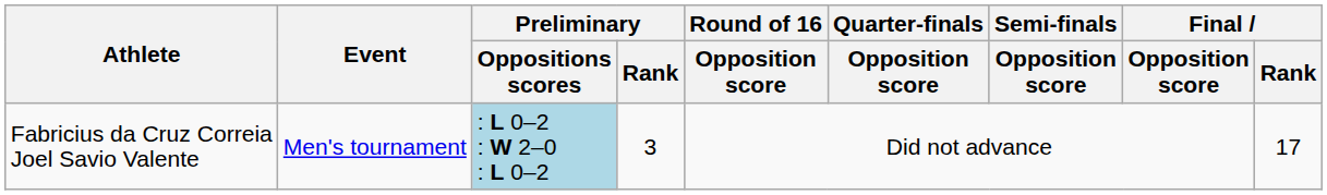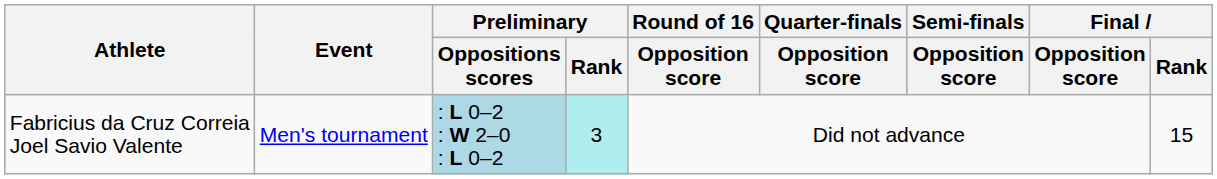 <table class=wikitable style="font-size:85%; text-align:center;">
 <tr>
 <th rowspan="2">Athlete</th>
 <th rowspan="2">Event</th>
 <th colspan="2">Preliminary</th>
 <th>Round of 16</th>
 <th>Quarter-finals</th>
 <th>Semi-finals</th>
 <th colspan="2">Final / </th>
 </tr>
 <tr>
 <th>Oppositions<br>scores</th>
 <th>Rank</th>
 <th>Opposition<br>score</th>
 <th>Opposition<br>score</th>
 <th>Opposition<br>score</th>
 <th>Opposition<br>score</th>
 <th>Rank</th>
 </tr>
 <tr>
 <td align="left">Fabricius da Cruz Correia<br>Joel Savio Valente</td>
 <td rowspan="2" align="left"><a href='#'>Men's tournament</a></td>
 <td align="left" style="background: lightblue;">: <strong>L</strong> 0–2<br>: <strong>W</strong> 2–0<br>: <strong>L</strong> 0–2</td>
-<td>3</td>
+<td style="background: paleturquoise;">3</td>
 <td colspan="4">Did not advance</td>
-<td>17</td>
+<td>15</td>
 </tr>
 </table>
